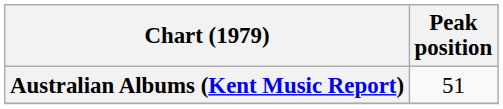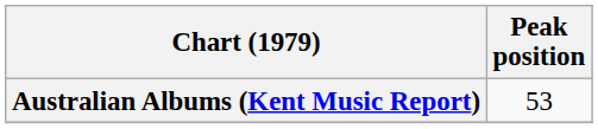 <table class="wikitable sortable plainrowheaders" style="text-align:center">
 <tr>
 <th>Chart (1979)</th>
 <th>Peak<br>position</th>
 </tr>
 <tr>
 <th scope="row">Australian Albums (<a href='#'>Kent Music Report</a>)</th>
-<td>51</td>
+<td>53</td>
 </tr>
 <tr>
 </tr>
 <tr>
 </tr>
 </table>
